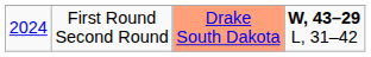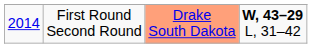 <table class="wikitable" style="text-align:center;">
 <tr>
 </tr>
 <tr>
-<td><a href='#'>2024</a></td>
+<td><a href='#'>2014</a></td>
 <td>First Round<br>Second Round</td>
 <td style="background: lightsalmon;"><a href='#'>Drake</a><br><a href='#'>South Dakota</a></td>
 <td><strong>W, 43–29</strong><br>L, 31–42</td>
 </tr>
 </table>
